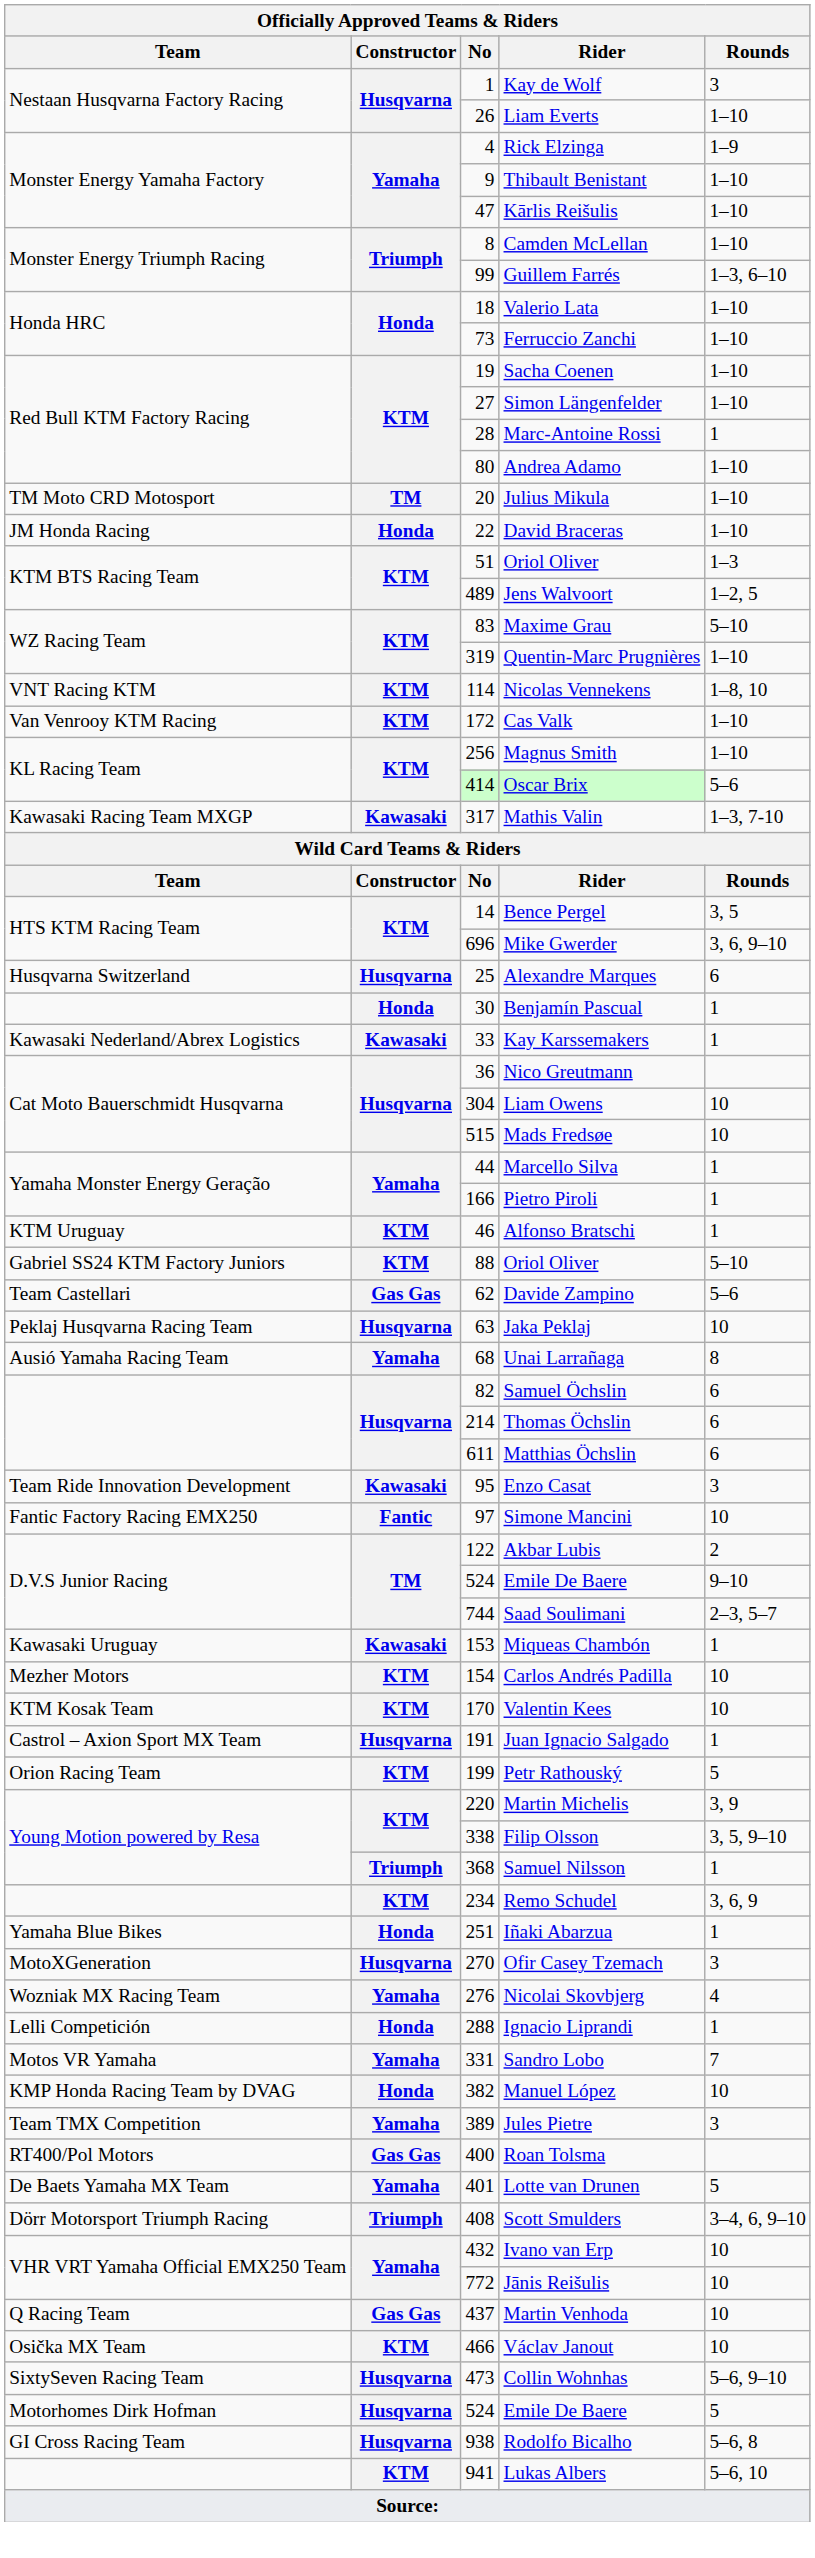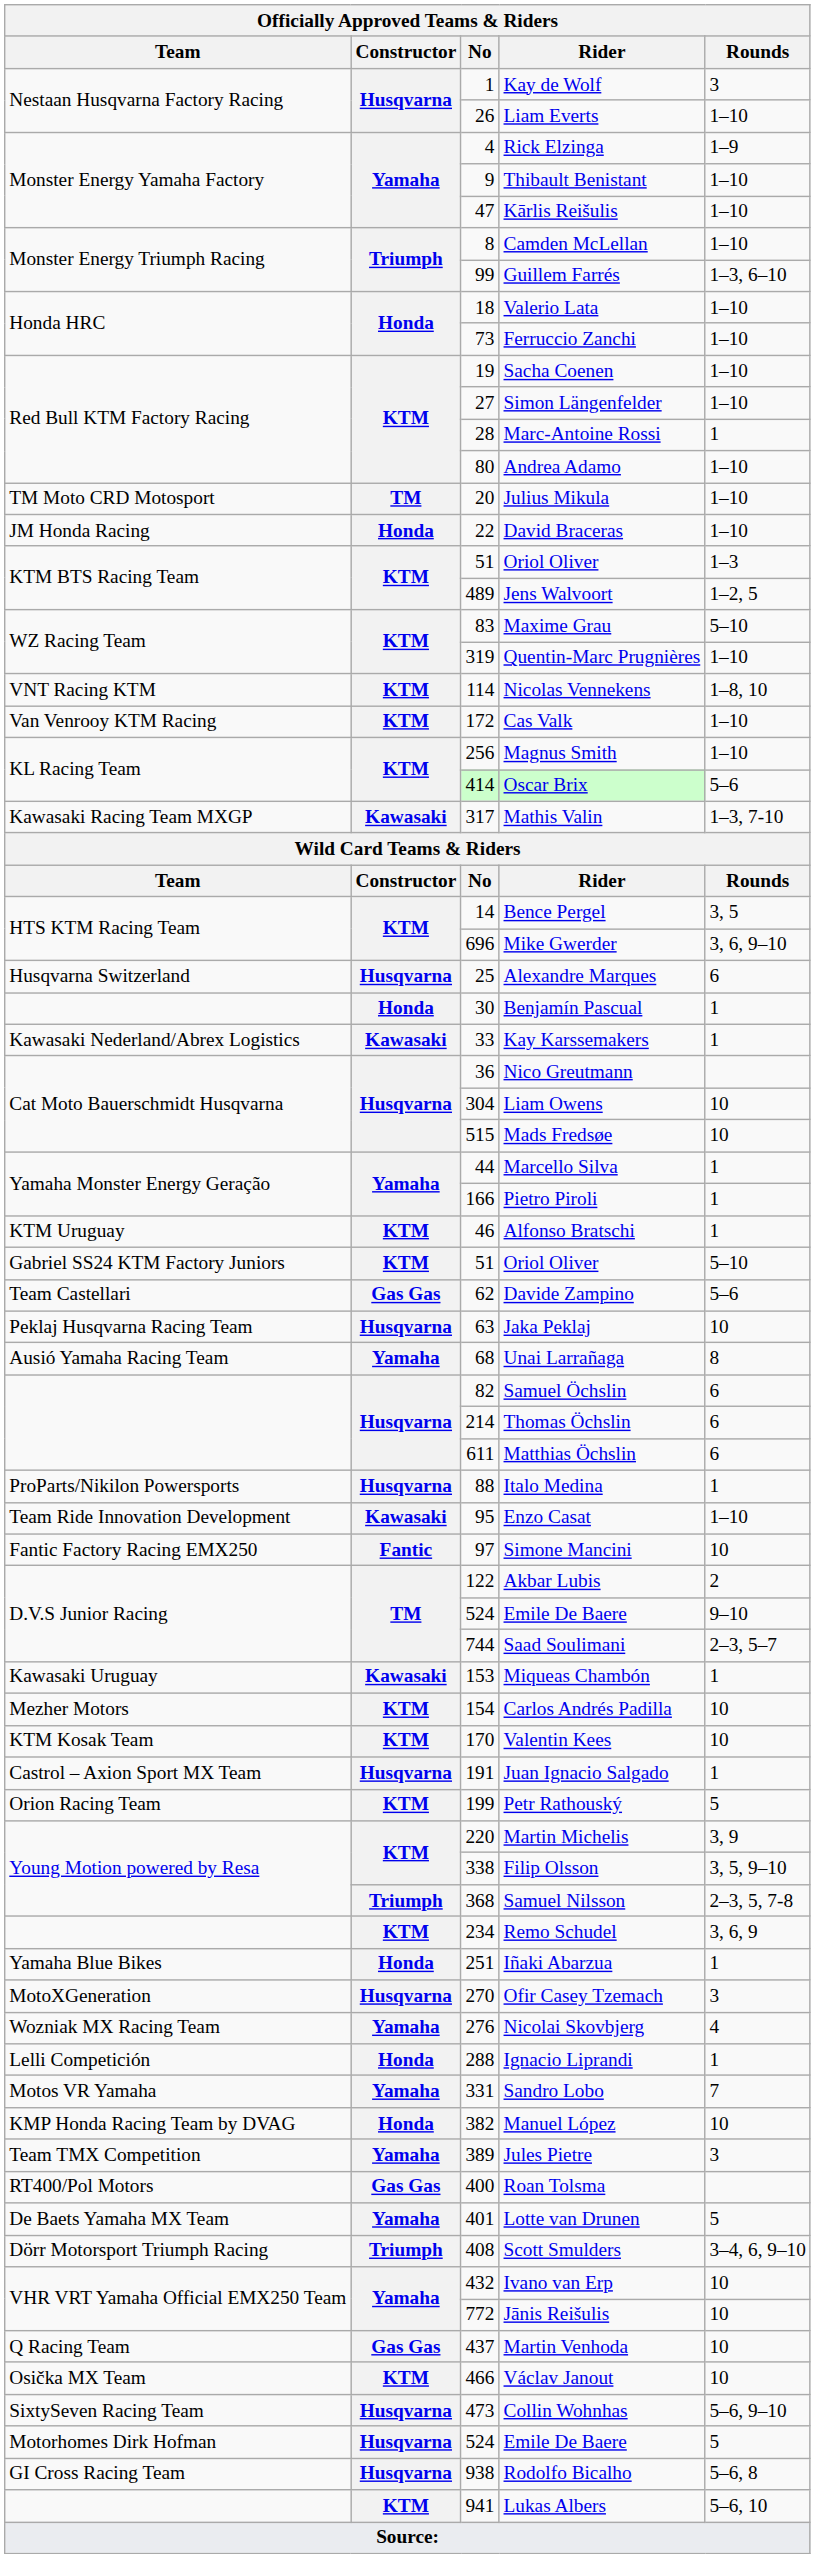 <table class="wikitable" style="font-size: 85%;">
 <tr>
 <th colspan=5><strong>Officially Approved Teams & Riders</strong></th>
 </tr>
 <tr>
 <th>Team</th>
 <th>Constructor</th>
 <th>No</th>
 <th>Rider</th>
 <th>Rounds</th>
 </tr>
 <tr>
 <td rowspan=2>Nestaan Husqvarna Factory Racing</td>
 <th rowspan=2><a href='#'>Husqvarna</a></th>
 <td align="right">1</td>
 <td> <a href='#'>Kay de Wolf</a></td>
 <td>3</td>
 </tr>
 <tr>
 <td align="right">26</td>
 <td> <a href='#'>Liam Everts</a></td>
 <td>1–10</td>
 </tr>
 <tr>
 <td rowspan=3>Monster Energy Yamaha Factory</td>
 <th rowspan=3><a href='#'>Yamaha</a></th>
 <td align="right">4</td>
 <td> <a href='#'>Rick Elzinga</a></td>
 <td>1–9</td>
 </tr>
 <tr>
 <td align="right">9</td>
 <td> <a href='#'>Thibault Benistant</a></td>
 <td>1–10</td>
 </tr>
 <tr>
 <td align="right">47</td>
 <td> <a href='#'>Kārlis Reišulis</a></td>
 <td>1–10</td>
 </tr>
 <tr>
 <td rowspan=2>Monster Energy Triumph Racing</td>
 <th rowspan=2><a href='#'>Triumph</a></th>
 <td align="right">8</td>
 <td> <a href='#'>Camden McLellan</a></td>
 <td>1–10</td>
 </tr>
 <tr>
 <td align="right">99</td>
 <td> <a href='#'>Guillem Farrés</a></td>
 <td>1–3, 6–10</td>
 </tr>
 <tr>
 <td rowspan=2>Honda HRC</td>
 <th rowspan=2><a href='#'>Honda</a></th>
 <td align="right">18</td>
 <td> <a href='#'>Valerio Lata</a></td>
 <td>1–10</td>
 </tr>
 <tr>
 <td align="right">73</td>
 <td> <a href='#'>Ferruccio Zanchi</a></td>
 <td>1–10</td>
 </tr>
 <tr>
 <td rowspan="4">Red Bull KTM Factory Racing</td>
 <th rowspan="4"><a href='#'>KTM</a></th>
 <td align="right">19</td>
 <td> <a href='#'>Sacha Coenen</a></td>
 <td>1–10</td>
 </tr>
 <tr>
 <td align="right">27</td>
 <td> <a href='#'>Simon Längenfelder</a></td>
 <td>1–10</td>
 </tr>
 <tr>
 <td align="right">28</td>
 <td> <a href='#'>Marc-Antoine Rossi</a></td>
 <td>1</td>
 </tr>
 <tr>
 <td align="right">80</td>
 <td> <a href='#'>Andrea Adamo</a></td>
 <td>1–10</td>
 </tr>
 <tr>
 <td>TM Moto CRD Motosport</td>
 <th><a href='#'>TM</a></th>
 <td align="right">20</td>
 <td> <a href='#'>Julius Mikula</a></td>
 <td>1–10</td>
 </tr>
 <tr>
 <td>JM Honda Racing</td>
 <th><a href='#'>Honda</a></th>
 <td align="right">22</td>
 <td> <a href='#'>David Braceras</a></td>
 <td>1–10</td>
 </tr>
 <tr>
 <td rowspan=2>KTM BTS Racing Team</td>
 <th rowspan=2><a href='#'>KTM</a></th>
 <td align="right">51</td>
 <td> <a href='#'>Oriol Oliver</a></td>
 <td>1–3</td>
 </tr>
 <tr>
 <td align="right">489</td>
 <td> <a href='#'>Jens Walvoort</a></td>
 <td>1–2, 5</td>
 </tr>
 <tr>
 <td rowspan=2>WZ Racing Team</td>
 <th rowspan=2><a href='#'>KTM</a></th>
 <td align="right">83</td>
 <td> <a href='#'>Maxime Grau</a></td>
 <td>5–10</td>
 </tr>
 <tr>
 <td align="right">319</td>
 <td> <a href='#'>Quentin-Marc Prugnières</a></td>
 <td>1–10</td>
 </tr>
 <tr>
 <td>VNT Racing KTM</td>
 <th><a href='#'>KTM</a></th>
 <td align="right">114</td>
 <td> <a href='#'>Nicolas Vennekens</a></td>
 <td>1–8, 10</td>
 </tr>
 <tr>
 <td>Van Venrooy KTM Racing</td>
 <th><a href='#'>KTM</a></th>
 <td align="right">172</td>
 <td> <a href='#'>Cas Valk</a></td>
 <td>1–10</td>
 </tr>
 <tr>
 <td rowspan=2>KL Racing Team</td>
 <th rowspan=2><a href='#'>KTM</a></th>
 <td align="right">256</td>
 <td> <a href='#'>Magnus Smith</a></td>
 <td>1–10</td>
 </tr>
 <tr>
 <td style="background:#ccffcc;" align="right">414</td>
 <td style="background:#ccffcc;"> <a href='#'>Oscar Brix</a></td>
 <td>5–6</td>
 </tr>
 <tr>
 <td>Kawasaki Racing Team MXGP</td>
 <th><a href='#'>Kawasaki</a></th>
 <td align="right">317</td>
 <td> <a href='#'>Mathis Valin</a></td>
 <td>1–3, 7-10</td>
 </tr>
 <tr>
 <th colspan=5><strong>Wild Card Teams & Riders</strong></th>
 </tr>
 <tr>
 <th>Team</th>
 <th>Constructor</th>
 <th>No</th>
 <th>Rider</th>
 <th>Rounds</th>
 </tr>
 <tr>
 <td rowspan=2>HTS KTM Racing Team</td>
 <th rowspan=2><a href='#'>KTM</a></th>
 <td align="right">14</td>
 <td> <a href='#'>Bence Pergel</a></td>
 <td>3, 5</td>
 </tr>
 <tr>
 <td align="right">696</td>
 <td> <a href='#'>Mike Gwerder</a></td>
 <td>3, 6, 9–10</td>
 </tr>
 <tr>
 <td>Husqvarna Switzerland</td>
 <th><a href='#'>Husqvarna</a></th>
 <td align="right">25</td>
 <td> <a href='#'>Alexandre Marques</a></td>
 <td>6</td>
 </tr>
 <tr>
 <td></td>
 <th><a href='#'>Honda</a></th>
 <td align="right">30</td>
 <td> <a href='#'>Benjamín Pascual</a></td>
 <td>1</td>
 </tr>
 <tr>
 <td>Kawasaki Nederland/Abrex Logistics</td>
 <th><a href='#'>Kawasaki</a></th>
 <td align="right">33</td>
 <td> <a href='#'>Kay Karssemakers</a></td>
 <td>1</td>
 </tr>
 <tr>
 <td rowspan=3>Cat Moto Bauerschmidt Husqvarna</td>
 <th rowspan=3><a href='#'>Husqvarna</a></th>
 <td align="right">36</td>
 <td> <a href='#'>Nico Greutmann</a></td>
 <td></td>
 </tr>
 <tr>
 <td align="right">304</td>
 <td> <a href='#'>Liam Owens</a></td>
 <td>10</td>
 </tr>
 <tr>
 <td align="right">515</td>
 <td> <a href='#'>Mads Fredsøe</a></td>
 <td>10</td>
 </tr>
 <tr>
 <td rowspan=2>Yamaha Monster Energy Geração</td>
 <th rowspan=2><a href='#'>Yamaha</a></th>
 <td align="right">44</td>
 <td> <a href='#'>Marcello Silva</a></td>
 <td>1</td>
 </tr>
 <tr>
 <td align="right">166</td>
 <td> <a href='#'>Pietro Piroli</a></td>
 <td>1</td>
 </tr>
 <tr>
 <td>KTM Uruguay</td>
 <th><a href='#'>KTM</a></th>
 <td align="right">46</td>
 <td> <a href='#'>Alfonso Bratschi</a></td>
 <td>1</td>
 </tr>
 <tr>
 <td>Gabriel SS24 KTM Factory Juniors</td>
 <th><a href='#'>KTM</a></th>
-<td align="right">88</td>
+<td align="right">51</td>
 <td> <a href='#'>Oriol Oliver</a></td>
 <td>5–10</td>
 </tr>
 <tr>
 <td>Team Castellari</td>
 <th><a href='#'>Gas Gas</a></th>
 <td align="right">62</td>
 <td> <a href='#'>Davide Zampino</a></td>
 <td>5–6</td>
 </tr>
 <tr>
 <td>Peklaj Husqvarna Racing Team</td>
 <th><a href='#'>Husqvarna</a></th>
 <td align="right">63</td>
 <td> <a href='#'>Jaka Peklaj</a></td>
 <td>10</td>
 </tr>
 <tr>
 <td>Ausió Yamaha Racing Team</td>
 <th><a href='#'>Yamaha</a></th>
 <td align="right">68</td>
 <td> <a href='#'>Unai Larrañaga</a></td>
 <td>8</td>
 </tr>
 <tr>
 <td rowspan=3></td>
 <th rowspan=3><a href='#'>Husqvarna</a></th>
 <td align="right">82</td>
 <td> <a href='#'>Samuel Öchslin</a></td>
 <td>6</td>
 </tr>
 <tr>
 <td align="right">214</td>
 <td> <a href='#'>Thomas Öchslin</a></td>
 <td>6</td>
 </tr>
 <tr>
 <td align="right">611</td>
 <td> <a href='#'>Matthias Öchslin</a></td>
 <td>6</td>
 </tr>
 <tr>
+<td>ProParts/Nikilon Powersports</td>
+<th><a href='#'>Husqvarna</a></th>
+<td align="right">88</td>
+<td> <a href='#'>Italo Medina</a></td>
+<td>1</td>
+</tr>
+<tr>
 <td>Team Ride Innovation Development</td>
 <th><a href='#'>Kawasaki</a></th>
 <td align="right">95</td>
 <td> <a href='#'>Enzo Casat</a></td>
-<td>3</td>
+<td>1–10</td>
 </tr>
 <tr>
 <td>Fantic Factory Racing EMX250</td>
 <th><a href='#'>Fantic</a></th>
 <td align="right">97</td>
 <td> <a href='#'>Simone Mancini</a></td>
 <td>10</td>
 </tr>
 <tr>
 <td rowspan=3>D.V.S Junior Racing</td>
 <th rowspan=3><a href='#'>TM</a></th>
 <td align="right">122</td>
 <td> <a href='#'>Akbar Lubis</a></td>
 <td>2</td>
 </tr>
 <tr>
 <td align="right">524</td>
 <td> <a href='#'>Emile De Baere</a></td>
 <td>9–10</td>
 </tr>
 <tr>
 <td align="right">744</td>
 <td> <a href='#'>Saad Soulimani</a></td>
 <td>2–3, 5–7</td>
 </tr>
 <tr>
 <td>Kawasaki Uruguay</td>
 <th><a href='#'>Kawasaki</a></th>
 <td align="right">153</td>
 <td> <a href='#'>Miqueas Chambón</a></td>
 <td>1</td>
 </tr>
 <tr>
 <td>Mezher Motors</td>
 <th><a href='#'>KTM</a></th>
 <td align="right">154</td>
 <td> <a href='#'>Carlos Andrés Padilla</a></td>
 <td>10</td>
 </tr>
 <tr>
 <td>KTM Kosak Team</td>
 <th><a href='#'>KTM</a></th>
 <td align="right">170</td>
 <td> <a href='#'>Valentin Kees</a></td>
 <td>10</td>
 </tr>
 <tr>
 <td>Castrol – Axion Sport MX Team</td>
 <th><a href='#'>Husqvarna</a></th>
 <td align="right">191</td>
 <td> <a href='#'>Juan Ignacio Salgado</a></td>
 <td>1</td>
 </tr>
 <tr>
 <td>Orion Racing Team</td>
 <th><a href='#'>KTM</a></th>
 <td align="right">199</td>
 <td> <a href='#'>Petr Rathouský</a></td>
 <td>5</td>
 </tr>
 <tr>
 <td rowspan=3><a href='#'>Young Motion powered by Resa</a></td>
 <th rowspan=2><a href='#'>KTM</a></th>
 <td align="right">220</td>
 <td> <a href='#'>Martin Michelis</a></td>
 <td>3, 9</td>
 </tr>
 <tr>
 <td align="right">338</td>
 <td> <a href='#'>Filip Olsson</a></td>
 <td>3, 5, 9–10</td>
 </tr>
 <tr>
 <th><a href='#'>Triumph</a></th>
 <td align="right">368</td>
 <td> <a href='#'>Samuel Nilsson</a></td>
-<td>1</td>
+<td>2–3, 5, 7-8</td>
 </tr>
 <tr>
 <td></td>
 <th><a href='#'>KTM</a></th>
 <td align="right">234</td>
 <td> <a href='#'>Remo Schudel</a></td>
 <td>3, 6, 9</td>
 </tr>
 <tr>
 <td>Yamaha Blue Bikes</td>
 <th><a href='#'>Honda</a></th>
 <td align="right">251</td>
 <td> <a href='#'>Iñaki Abarzua</a></td>
 <td>1</td>
 </tr>
 <tr>
 <td>MotoXGeneration</td>
 <th><a href='#'>Husqvarna</a></th>
 <td align="right">270</td>
 <td> <a href='#'>Ofir Casey Tzemach</a></td>
 <td>3</td>
 </tr>
 <tr>
 <td>Wozniak MX Racing Team</td>
 <th><a href='#'>Yamaha</a></th>
 <td align="right">276</td>
 <td> <a href='#'>Nicolai Skovbjerg</a></td>
 <td>4</td>
 </tr>
 <tr>
 <td>Lelli Competición</td>
 <th><a href='#'>Honda</a></th>
 <td align="right">288</td>
 <td> <a href='#'>Ignacio Liprandi</a></td>
 <td>1</td>
 </tr>
 <tr>
 <td>Motos VR Yamaha</td>
 <th><a href='#'>Yamaha</a></th>
 <td align="right">331</td>
 <td> <a href='#'>Sandro Lobo</a></td>
 <td>7</td>
 </tr>
 <tr>
 <td>KMP Honda Racing Team by DVAG</td>
 <th><a href='#'>Honda</a></th>
 <td align="right">382</td>
 <td> <a href='#'>Manuel López</a></td>
 <td>10</td>
 </tr>
 <tr>
 <td>Team TMX Competition</td>
 <th><a href='#'>Yamaha</a></th>
 <td align="right">389</td>
 <td> <a href='#'>Jules Pietre</a></td>
 <td>3</td>
 </tr>
 <tr>
 <td>RT400/Pol Motors</td>
 <th><a href='#'>Gas Gas</a></th>
 <td align="right">400</td>
 <td> <a href='#'>Roan Tolsma</a></td>
 <td></td>
 </tr>
 <tr>
 <td>De Baets Yamaha MX Team</td>
 <th><a href='#'>Yamaha</a></th>
 <td align="right">401</td>
 <td> <a href='#'>Lotte van Drunen</a></td>
 <td>5</td>
 </tr>
 <tr>
 <td>Dörr Motorsport Triumph Racing</td>
 <th><a href='#'>Triumph</a></th>
 <td align="right">408</td>
 <td> <a href='#'>Scott Smulders</a></td>
 <td>3–4, 6, 9–10</td>
 </tr>
 <tr>
 <td rowspan=2>VHR VRT Yamaha Official EMX250 Team</td>
 <th rowspan=2><a href='#'>Yamaha</a></th>
 <td align="right">432</td>
 <td> <a href='#'>Ivano van Erp</a></td>
 <td>10</td>
 </tr>
 <tr>
 <td align="right">772</td>
 <td> <a href='#'>Jānis Reišulis</a></td>
 <td>10</td>
 </tr>
 <tr>
 <td>Q Racing Team</td>
 <th><a href='#'>Gas Gas</a></th>
 <td align="right">437</td>
 <td> <a href='#'>Martin Venhoda</a></td>
 <td>10</td>
 </tr>
 <tr>
 <td>Osička MX Team</td>
 <th><a href='#'>KTM</a></th>
 <td align="right">466</td>
 <td> <a href='#'>Václav Janout</a></td>
 <td>10</td>
 </tr>
 <tr>
 <td>SixtySeven Racing Team</td>
 <th><a href='#'>Husqvarna</a></th>
 <td align="right">473</td>
 <td> <a href='#'>Collin Wohnhas</a></td>
 <td>5–6, 9–10</td>
 </tr>
 <tr>
 <td>Motorhomes Dirk Hofman</td>
 <th><a href='#'>Husqvarna</a></th>
 <td align="right">524</td>
 <td> <a href='#'>Emile De Baere</a></td>
 <td>5</td>
 </tr>
 <tr>
 <td>GI Cross Racing Team</td>
 <th><a href='#'>Husqvarna</a></th>
 <td align="right">938</td>
 <td> <a href='#'>Rodolfo Bicalho</a></td>
 <td>5–6, 8</td>
 </tr>
 <tr>
 <td></td>
 <th><a href='#'>KTM</a></th>
 <td align="right">941</td>
 <td> <a href='#'>Lukas Albers</a></td>
 <td>5–6, 10</td>
 </tr>
 <tr class="sortbottom">
 <td colspan=5 align="bottom" style="background-color:#EAECF0; text-align:center"><strong>Source:</strong></td>
 </tr>
 </table>
